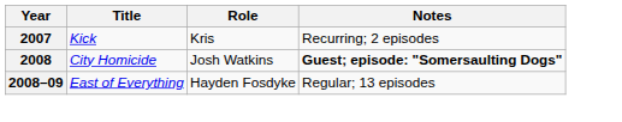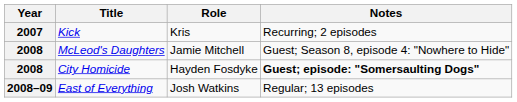 <table class="wikitable sortable plainrowheaders">
 <tr>
 <th scope="col">Year</th>
 <th scope="col">Title</th>
 <th scope="col">Role</th>
 <th scope="col" class="unsortable">Notes</th>
 </tr>
 <tr>
 <th scope="row" class="unsortable">2007</th>
 <td><em><a href='#'>Kick</a></em></td>
 <td>Kris</td>
 <td>Recurring; 2 episodes</td>
 </tr>
 <tr>
 <th scope="row" class="unsortable">2008</th>
+<td><em><a href='#'>McLeod's Daughters</a></em></td>
+<td>Jamie Mitchell</td>
+<td>Guest; Season 8, episode 4: "Nowhere to Hide" </td>
+</tr>
+<tr>
+<th scope="row" class="unsortable">2008</th>
 <td><em><a href='#'>City Homicide</a></em></td>
-<td>Josh Watkins</td>
+<td>Hayden Fosdyke</td>
 <td><strong>Guest; episode: "Somersaulting Dogs"</strong></td>
 </tr>
 <tr>
 <th scope="row" class="unsortable">2008–09</th>
 <td><em><a href='#'>East of Everything</a></em></td>
-<td>Hayden Fosdyke</td>
+<td>Josh Watkins</td>
 <td>Regular; 13 episodes</td>
 </tr>
 </table>
